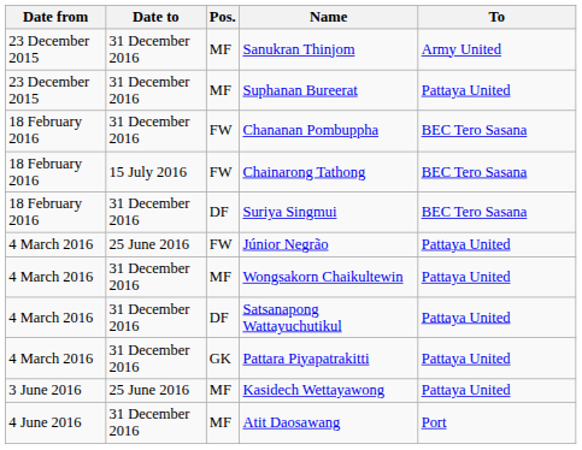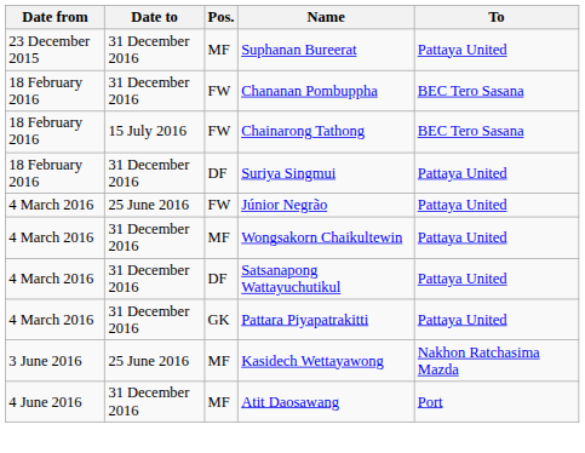 <table class="wikitable">
 <tr>
 <th width="120">Date from</th>
 <th width="120">Date to</th>
 <th>Pos.</th>
 <th width="230">Name</th>
 <th width="230">To</th>
-</tr>
-<tr>
-<td>23 December 2015</td>
-<td>31 December 2016</td>
-<td>MF</td>
-<td> <a href='#'>Sanukran Thinjom</a></td>
-<td> <a href='#'>Army United</a></td>
 </tr>
 <tr>
 <td>23 December 2015</td>
 <td>31 December 2016</td>
 <td>MF</td>
 <td> <a href='#'>Suphanan Bureerat</a></td>
 <td> <a href='#'>Pattaya United</a></td>
 </tr>
 <tr>
 <td>18 February 2016</td>
 <td>31 December 2016</td>
 <td>FW</td>
 <td> <a href='#'>Chananan Pombuppha</a></td>
 <td> <a href='#'>BEC Tero Sasana</a></td>
 </tr>
 <tr>
 <td>18 February 2016</td>
 <td>15 July 2016</td>
 <td>FW</td>
 <td> <a href='#'>Chainarong Tathong</a></td>
 <td> <a href='#'>BEC Tero Sasana</a></td>
 </tr>
 <tr>
 <td>18 February 2016</td>
 <td>31 December 2016</td>
 <td>DF</td>
 <td> <a href='#'>Suriya Singmui</a></td>
-<td> <a href='#'>BEC Tero Sasana</a></td>
+<td> <a href='#'>Pattaya United</a></td>
 </tr>
 <tr>
 <td>4 March 2016</td>
 <td>25 June 2016</td>
 <td>FW</td>
 <td> <a href='#'>Júnior Negrão</a></td>
 <td> <a href='#'>Pattaya United</a></td>
 </tr>
 <tr>
 <td>4 March 2016</td>
 <td>31 December 2016</td>
 <td>MF</td>
 <td> <a href='#'>Wongsakorn Chaikultewin</a></td>
 <td> <a href='#'>Pattaya United</a></td>
 </tr>
 <tr>
 <td>4 March 2016</td>
 <td>31 December 2016</td>
 <td>DF</td>
 <td> <a href='#'>Satsanapong Wattayuchutikul</a></td>
 <td> <a href='#'>Pattaya United</a></td>
 </tr>
 <tr>
 <td>4 March 2016</td>
 <td>31 December 2016</td>
 <td>GK</td>
 <td> <a href='#'>Pattara Piyapatrakitti</a></td>
 <td> <a href='#'>Pattaya United</a></td>
 </tr>
 <tr>
 <td>3 June 2016</td>
 <td>25 June 2016</td>
 <td>MF</td>
 <td> <a href='#'>Kasidech Wettayawong</a></td>
-<td> <a href='#'>Pattaya United</a></td>
+<td> <a href='#'>Nakhon Ratchasima Mazda</a></td>
 </tr>
 <tr>
 <td>4 June 2016</td>
 <td>31 December 2016</td>
 <td>MF</td>
 <td> <a href='#'>Atit Daosawang</a></td>
 <td> <a href='#'>Port</a></td>
 </tr>
 </table>
